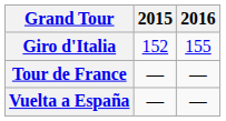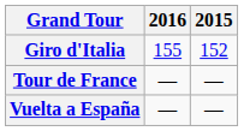 <table class="wikitable plainrowheaders">
 <tr>
 <th scope="col"><a href='#'>Grand Tour</a></th>
+<th scope="col">2016</th>
 <th scope="col">2015</th>
-<th scope="col">2016</th>
 </tr>
 <tr style="text-align:center;">
 <th scope="row"> <a href='#'>Giro d'Italia</a></th>
+<td><a href='#'>155</a></td>
 <td><a href='#'>152</a></td>
-<td><a href='#'>155</a></td>
 </tr>
 <tr style="text-align:center;">
 <th scope="row"> <a href='#'>Tour de France</a></th>
 <td>—</td>
 <td>—</td>
 </tr>
 <tr style="text-align:center;">
 <th scope="row"> <a href='#'>Vuelta a España</a></th>
 <td>—</td>
 <td>—</td>
 </tr>
 </table>
